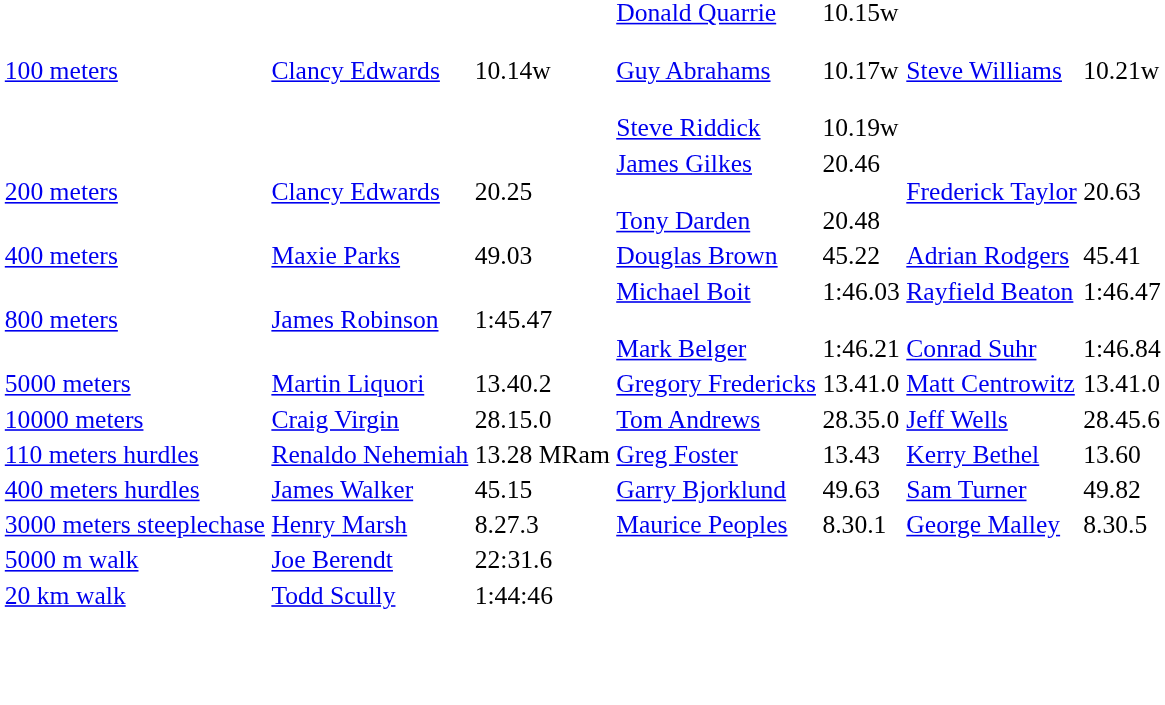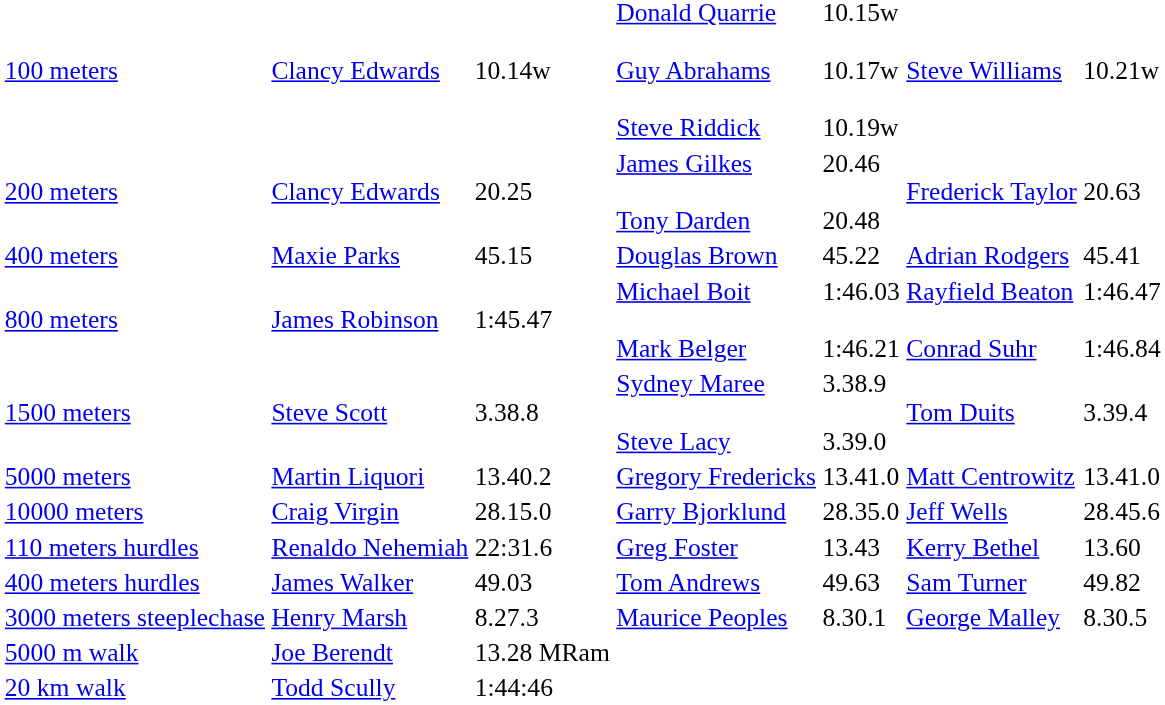 <table>
 <tr>
 <td><a href='#'>100 meters</a></td>
 <td><a href='#'>Clancy Edwards</a></td>
 <td>10.14w</td>
 <td><a href='#'>Donald Quarrie</a><br><br><a href='#'>Guy Abrahams</a><br><br><a href='#'>Steve Riddick</a></td>
 <td>10.15w<br><br>10.17w<br><br>10.19w</td>
 <td><a href='#'>Steve Williams</a></td>
 <td>10.21w</td>
 </tr>
 <tr>
 <td><a href='#'>200 meters</a></td>
 <td><a href='#'>Clancy Edwards</a></td>
 <td>20.25</td>
 <td><a href='#'>James Gilkes</a><br><br><a href='#'>Tony Darden</a></td>
 <td>20.46<br><br>20.48</td>
 <td><a href='#'>Frederick Taylor</a></td>
 <td>20.63</td>
 </tr>
 <tr>
 <td><a href='#'>400 meters</a></td>
 <td><a href='#'>Maxie Parks</a></td>
-<td>49.03</td>
+<td>45.15</td>
 <td><a href='#'>Douglas Brown</a></td>
 <td>45.22</td>
 <td><a href='#'>Adrian Rodgers</a></td>
 <td>45.41</td>
 </tr>
 <tr>
 <td><a href='#'>800 meters</a></td>
 <td><a href='#'>James Robinson</a></td>
 <td>1:45.47</td>
 <td><a href='#'>Michael Boit</a><br><br><a href='#'>Mark Belger</a></td>
 <td>1:46.03<br><br>1:46.21</td>
 <td><a href='#'>Rayfield Beaton</a><br><br><a href='#'>Conrad Suhr</a></td>
 <td>1:46.47<br><br>1:46.84</td>
 </tr>
 <tr>
+<td><a href='#'>1500 meters</a></td>
+<td><a href='#'>Steve Scott</a></td>
+<td>3.38.8</td>
+<td><a href='#'>Sydney Maree</a><br><br><a href='#'>Steve Lacy</a></td>
+<td>3.38.9<br><br>3.39.0</td>
+<td><a href='#'>Tom Duits</a></td>
+<td>3.39.4</td>
+</tr>
+<tr>
 <td><a href='#'>5000 meters</a></td>
 <td><a href='#'>Martin Liquori</a></td>
 <td>13.40.2</td>
 <td><a href='#'>Gregory Fredericks</a></td>
 <td>13.41.0</td>
 <td><a href='#'>Matt Centrowitz</a></td>
 <td>13.41.0</td>
 </tr>
 <tr>
 <td><a href='#'>10000 meters</a></td>
 <td><a href='#'>Craig Virgin</a></td>
 <td>28.15.0</td>
-<td><a href='#'>Tom Andrews</a></td>
+<td><a href='#'>Garry Bjorklund</a></td>
 <td>28.35.0</td>
 <td><a href='#'>Jeff Wells</a></td>
 <td>28.45.6</td>
 </tr>
 <tr>
 <td><a href='#'>110 meters hurdles</a></td>
 <td><a href='#'>Renaldo Nehemiah</a></td>
-<td>13.28 MRam</td>
+<td>22:31.6</td>
 <td><a href='#'>Greg Foster</a></td>
 <td>13.43</td>
 <td><a href='#'>Kerry Bethel</a></td>
 <td>13.60</td>
 </tr>
 <tr>
 <td><a href='#'>400 meters hurdles</a></td>
 <td><a href='#'>James Walker</a></td>
-<td>45.15</td>
-<td><a href='#'>Garry Bjorklund</a></td>
+<td>49.03</td>
+<td><a href='#'>Tom Andrews</a></td>
 <td>49.63</td>
 <td><a href='#'>Sam Turner</a></td>
 <td>49.82</td>
 </tr>
 <tr>
 <td><a href='#'>3000 meters steeplechase</a></td>
 <td><a href='#'>Henry Marsh</a></td>
 <td>8.27.3</td>
 <td><a href='#'>Maurice Peoples</a></td>
 <td>8.30.1</td>
 <td><a href='#'>George Malley</a></td>
 <td>8.30.5</td>
 </tr>
 <tr>
 <td><a href='#'>5000 m walk</a></td>
 <td><a href='#'>Joe Berendt</a></td>
-<td>22:31.6</td>
+<td>13.28 MRam</td>
 <td></td>
 <td></td>
 <td></td>
 <td></td>
 </tr>
 <tr>
 <td><a href='#'>20 km walk</a></td>
 <td><a href='#'>Todd Scully</a></td>
 <td>1:44:46</td>
 <td></td>
 <td></td>
 <td></td>
 <td></td>
 </tr>
 </table>
